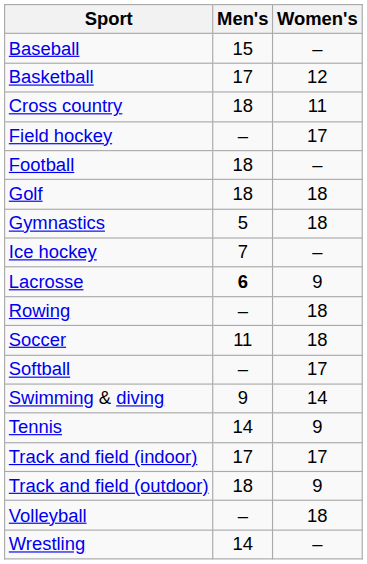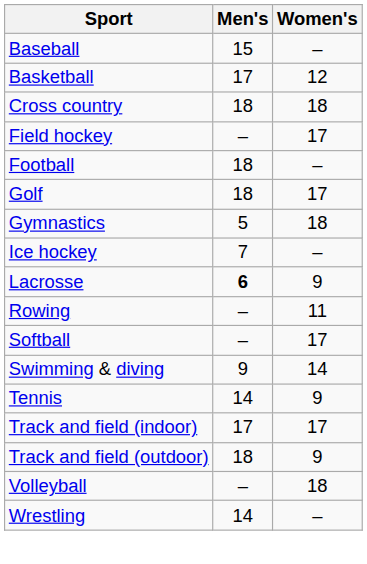 <table class="wikitable sortable" style="text-align: center;">
 <tr>
 <th scope="col">Sport</th>
 <th scope="col">Men's</th>
 <th scope="col">Women's</th>
 </tr>
 <tr>
 <td style="text-align: left;"><a href='#'>Baseball</a></td>
 <td>15</td>
 <td>–</td>
 </tr>
 <tr>
 <td style="text-align: left;"><a href='#'>Basketball</a></td>
 <td>17</td>
 <td>12</td>
 </tr>
 <tr>
 <td style="text-align: left;"><a href='#'>Cross country</a></td>
 <td>18</td>
-<td>11</td>
+<td>18</td>
 </tr>
 <tr>
 <td style="text-align: left;"><a href='#'>Field hockey</a></td>
 <td>–</td>
 <td>17</td>
 </tr>
 <tr>
 <td style="text-align: left;"><a href='#'>Football</a></td>
 <td>18</td>
 <td>–</td>
 </tr>
 <tr>
 <td style="text-align: left;"><a href='#'>Golf</a></td>
 <td>18</td>
-<td>18</td>
+<td>17</td>
 </tr>
 <tr>
 <td style="text-align: left;"><a href='#'>Gymnastics</a></td>
 <td>5</td>
 <td>18</td>
 </tr>
 <tr>
 <td style="text-align: left;"><a href='#'>Ice hockey</a></td>
 <td>7</td>
 <td>–</td>
 </tr>
 <tr>
 <td style="text-align: left;"><a href='#'>Lacrosse</a></td>
 <td><strong>6</strong></td>
 <td>9</td>
 </tr>
 <tr>
 <td style="text-align: left;"><a href='#'>Rowing</a></td>
 <td>–</td>
-<td>18</td>
-</tr>
-<tr>
-<td style="text-align: left;"><a href='#'>Soccer</a></td>
 <td>11</td>
-<td>18</td>
 </tr>
 <tr>
 <td style="text-align: left;"><a href='#'>Softball</a></td>
 <td>–</td>
 <td>17</td>
 </tr>
 <tr>
 <td style="text-align: left;"><a href='#'>Swimming</a> & <a href='#'>diving</a></td>
 <td>9</td>
 <td>14</td>
 </tr>
 <tr>
 <td style="text-align: left;"><a href='#'>Tennis</a></td>
 <td>14</td>
 <td>9</td>
 </tr>
 <tr>
 <td style="text-align: left;"><a href='#'>Track and field (indoor)</a></td>
 <td>17</td>
 <td>17</td>
 </tr>
 <tr>
 <td style="text-align: left;"><a href='#'>Track and field (outdoor)</a></td>
 <td>18</td>
 <td>9</td>
 </tr>
 <tr>
 <td style="text-align: left;"><a href='#'>Volleyball</a></td>
 <td>–</td>
 <td>18</td>
 </tr>
 <tr>
 <td style="text-align: left;"><a href='#'>Wrestling</a></td>
 <td>14</td>
 <td>–</td>
 </tr>
 </table>
